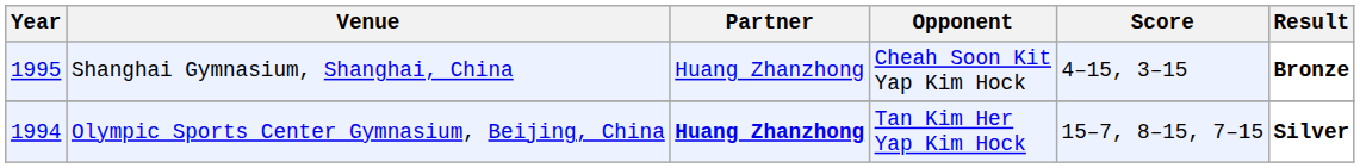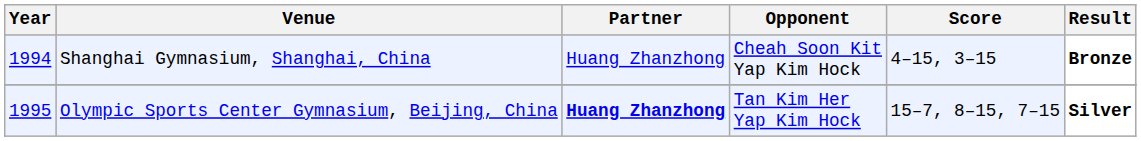 <table class="sortable wikitable" style="font-size: 90%;">
 <tr>
 <th>Year</th>
 <th>Venue</th>
 <th>Partner</th>
 <th>Opponent</th>
 <th>Score</th>
 <th>Result</th>
 </tr>
 <tr style="background:#ECF2FF">
-<td align="center"><a href='#'>1995</a></td>
+<td align="center"><a href='#'>1994</a></td>
 <td align="left">Shanghai Gymnasium, <a href='#'>Shanghai, China</a></td>
 <td align="left"> <a href='#'>Huang Zhanzhong</a></td>
 <td align="left"> <a href='#'>Cheah Soon Kit</a> <br>  Yap Kim Hock</td>
 <td align="left">4–15, 3–15</td>
 <td style="text-align:left; background:white"> <strong>Bronze</strong></td>
 </tr>
 <tr>
 </tr>
 <tr style="background:#ECF2FF">
-<td align="center"><a href='#'>1994</a></td>
+<td align="center"><a href='#'>1995</a></td>
 <td align="left"><a href='#'>Olympic Sports Center Gymnasium</a>, <a href='#'>Beijing, China</a></td>
 <td align="left"><strong> <a href='#'>Huang Zhanzhong</a></strong></td>
 <td align="left"> <a href='#'>Tan Kim Her</a> <br>  <a href='#'>Yap Kim Hock</a></td>
 <td align="left">15–7, 8–15, 7–15</td>
 <td style="text-align:left; background:white"> <strong>Silver</strong></td>
 </tr>
 </table>
